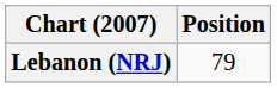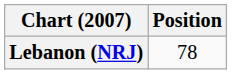 <table class="wikitable plainrowheaders" style="text-align:center">
 <tr>
 <th scope="col">Chart (2007)</th>
 <th scope="col">Position</th>
 </tr>
 <tr>
 <th scope="row">Lebanon (<a href='#'>NRJ</a>)</th>
-<td>79</td>
+<td>78</td>
 </tr>
 </table>
